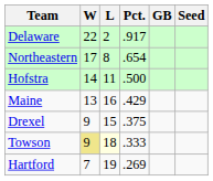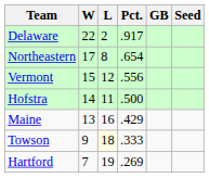 <table class=wikitable>
 <tr>
 <th>Team</th>
 <th>W</th>
 <th>L</th>
 <th>Pct.</th>
 <th>GB</th>
 <th>Seed</th>
 </tr>
 <tr bgcolor=#ccffcc>
 <td><a href='#'>Delaware</a></td>
 <td>22</td>
 <td>2</td>
 <td>.917</td>
 <td></td>
 <td></td>
 </tr>
 <tr bgcolor=#ccffcc>
 <td><a href='#'>Northeastern</a></td>
 <td>17</td>
 <td>8</td>
 <td>.654</td>
 <td></td>
 <td></td>
 </tr>
 <tr bgcolor=#ccffcc>
+<td><a href='#'>Vermont</a></td>
+<td>15</td>
+<td>12</td>
+<td>.556</td>
+<td></td>
+<td></td>
+</tr>
+<tr bgcolor=#ccffcc>
 <td><a href='#'>Hofstra</a></td>
 <td>14</td>
 <td>11</td>
 <td>.500</td>
 <td></td>
 <td></td>
 </tr>
 <tr>
 <td><a href='#'>Maine</a></td>
 <td>13</td>
 <td>16</td>
 <td>.429</td>
 <td></td>
 <td></td>
 </tr>
 <tr>
-<td><a href='#'>Drexel</a></td>
+<td><a href='#'>Towson</a></td>
 <td>9</td>
-<td>15</td>
-<td>.375</td>
-<td></td>
-<td></td>
-</tr>
-<tr>
-<td><a href='#'>Towson</a></td>
-<td style="background: khaki;">9</td>
 <td style="background: lightyellow;">18</td>
 <td>.333</td>
 <td></td>
 <td></td>
 </tr>
 <tr>
 <td><a href='#'>Hartford</a></td>
 <td>7</td>
 <td>19</td>
 <td>.269</td>
 <td></td>
 <td></td>
 </tr>
 </table>
